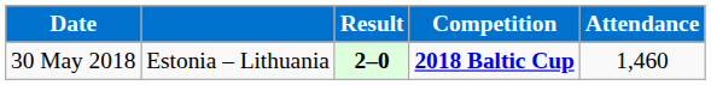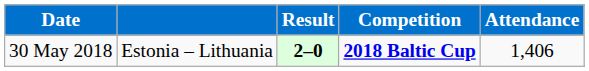 <table class="wikitable"style="text-align:center">
 <tr>
 <th style="background:#0072CE; color:white">Date</th>
 <th style="background:#0072CE; color:white"></th>
 <th style="background:#0072CE; color:white">Result</th>
 <th style="background:#0072CE; color:white">Competition</th>
 <th style="background:#0072CE; color:white">Attendance</th>
 </tr>
 <tr>
 <td>30 May 2018</td>
 <td> Estonia – Lithuania </td>
 <td style="background:#dfd;"><strong>2–0</strong></td>
 <td><strong><a href='#'>2018 Baltic Cup</a></strong></td>
-<td>1,460</td>
+<td>1,406</td>
 </tr>
 </table>
